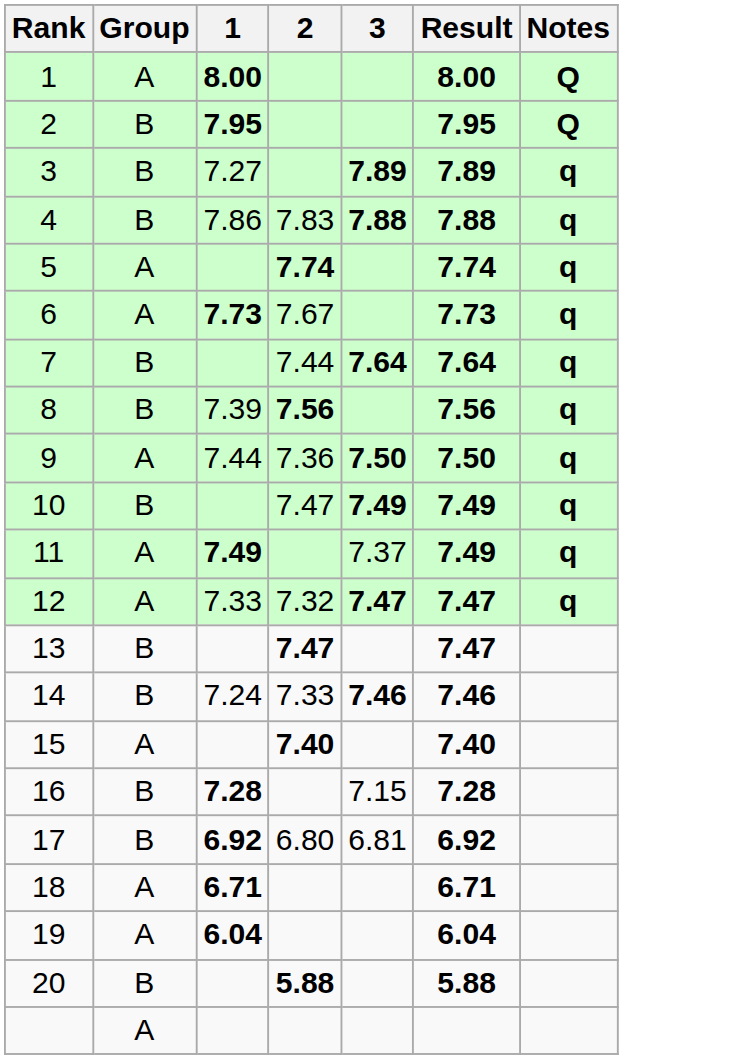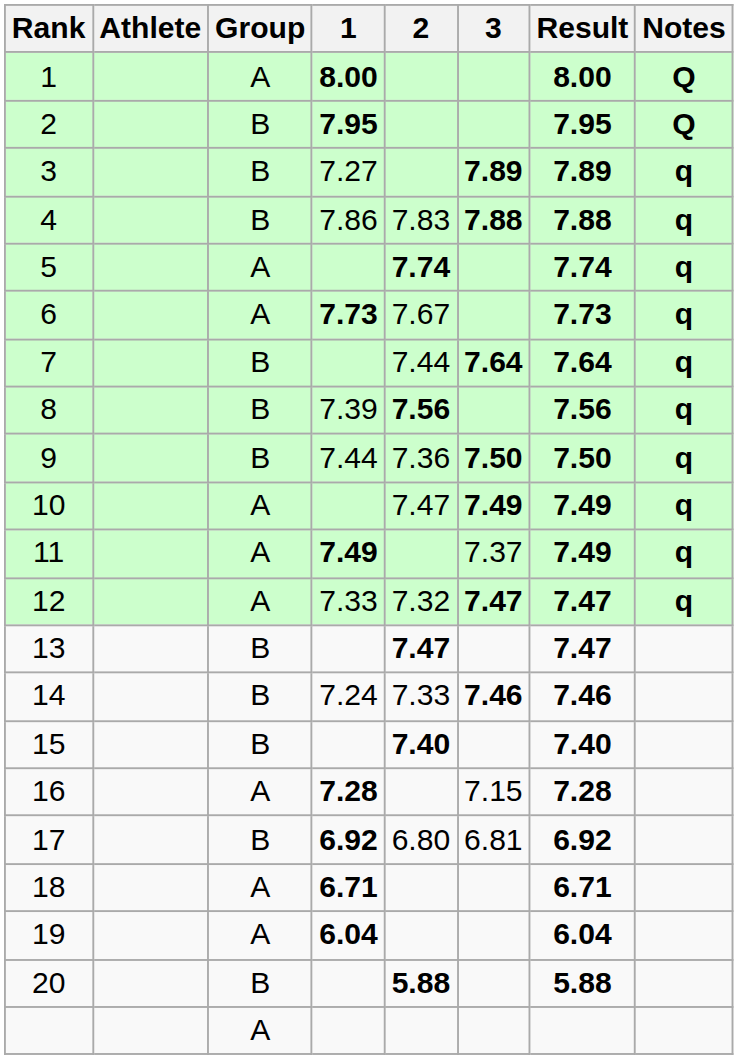 <table class="wikitable sortable" style="text-align:center">
 <tr>
 <th>Rank</th>
+<th>Athlete</th>
 <th>Group</th>
 <th>1</th>
 <th>2</th>
 <th>3</th>
 <th>Result</th>
 <th>Notes</th>
 </tr>
 <tr bgcolor=ccffcc>
 <td>1</td>
+<td align=left></td>
 <td>A</td>
 <td><strong>8.00</strong></td>
 <td></td>
 <td></td>
 <td><strong>8.00</strong></td>
 <td><strong>Q</strong></td>
 </tr>
 <tr bgcolor=ccffcc>
 <td>2</td>
+<td align=left></td>
 <td>B</td>
 <td><strong>7.95</strong></td>
 <td></td>
 <td></td>
 <td><strong>7.95</strong></td>
 <td><strong>Q</strong></td>
 </tr>
 <tr bgcolor=ccffcc>
 <td>3</td>
+<td align=left></td>
 <td>B</td>
 <td>7.27</td>
 <td></td>
 <td><strong>7.89</strong></td>
 <td><strong>7.89</strong></td>
 <td><strong>q</strong></td>
 </tr>
 <tr bgcolor=ccffcc>
 <td>4</td>
+<td align=left></td>
 <td>B</td>
 <td>7.86</td>
 <td>7.83</td>
 <td><strong>7.88</strong></td>
 <td><strong>7.88</strong></td>
 <td><strong>q</strong></td>
 </tr>
 <tr bgcolor=ccffcc>
 <td>5</td>
+<td align=left></td>
 <td>A</td>
 <td></td>
 <td><strong>7.74</strong></td>
 <td></td>
 <td><strong>7.74</strong></td>
 <td><strong>q</strong></td>
 </tr>
 <tr bgcolor=ccffcc>
 <td>6</td>
+<td align=left></td>
 <td>A</td>
 <td><strong>7.73</strong></td>
 <td>7.67</td>
 <td></td>
 <td><strong>7.73</strong></td>
 <td><strong>q</strong></td>
 </tr>
 <tr bgcolor=ccffcc>
 <td>7</td>
+<td align=left></td>
 <td>B</td>
 <td></td>
 <td>7.44</td>
 <td><strong>7.64</strong></td>
 <td><strong>7.64</strong></td>
 <td><strong>q</strong></td>
 </tr>
 <tr bgcolor=ccffcc>
 <td>8</td>
+<td align=left></td>
 <td>B</td>
 <td>7.39</td>
 <td><strong>7.56</strong></td>
 <td></td>
 <td><strong>7.56</strong></td>
 <td><strong>q</strong></td>
 </tr>
 <tr bgcolor=ccffcc>
 <td>9</td>
-<td>A</td>
+<td align=left></td>
+<td>B</td>
 <td>7.44</td>
 <td>7.36</td>
 <td><strong>7.50</strong></td>
 <td><strong>7.50</strong></td>
 <td><strong>q</strong></td>
 </tr>
 <tr bgcolor=ccffcc>
 <td>10</td>
-<td>B</td>
+<td align=left></td>
+<td>A</td>
 <td></td>
 <td>7.47</td>
 <td><strong>7.49</strong></td>
 <td><strong>7.49</strong></td>
 <td><strong>q</strong></td>
 </tr>
 <tr bgcolor=ccffcc>
 <td>11</td>
+<td align=left></td>
 <td>A</td>
 <td><strong>7.49</strong></td>
 <td></td>
 <td>7.37</td>
 <td><strong>7.49</strong></td>
 <td><strong>q</strong></td>
 </tr>
 <tr bgcolor=ccffcc>
 <td>12</td>
+<td align=left></td>
 <td>A</td>
 <td>7.33</td>
 <td>7.32</td>
 <td><strong>7.47</strong></td>
 <td><strong>7.47</strong></td>
 <td><strong>q</strong></td>
 </tr>
 <tr>
 <td>13</td>
+<td align=left></td>
 <td>B</td>
 <td></td>
 <td><strong>7.47</strong></td>
 <td></td>
 <td><strong>7.47</strong></td>
 <td></td>
 </tr>
 <tr>
 <td>14</td>
+<td align=left></td>
 <td>B</td>
 <td>7.24</td>
 <td>7.33</td>
 <td><strong>7.46</strong></td>
 <td><strong>7.46</strong></td>
 <td></td>
 </tr>
 <tr>
 <td>15</td>
-<td>A</td>
+<td align=left></td>
+<td>B</td>
 <td></td>
 <td><strong>7.40</strong></td>
 <td></td>
 <td><strong>7.40</strong></td>
 <td></td>
 </tr>
 <tr>
 <td>16</td>
-<td>B</td>
+<td align=left></td>
+<td>A</td>
 <td><strong>7.28</strong></td>
 <td></td>
 <td>7.15</td>
 <td><strong>7.28</strong></td>
 <td></td>
 </tr>
 <tr>
 <td>17</td>
+<td align=left></td>
 <td>B</td>
 <td><strong>6.92</strong></td>
 <td>6.80</td>
 <td>6.81</td>
 <td><strong>6.92</strong></td>
 <td></td>
 </tr>
 <tr>
 <td>18</td>
+<td align=left></td>
 <td>A</td>
 <td><strong>6.71</strong></td>
 <td></td>
 <td></td>
 <td><strong>6.71</strong></td>
 <td></td>
 </tr>
 <tr>
 <td>19</td>
+<td align=left></td>
 <td>A</td>
 <td><strong>6.04</strong></td>
 <td></td>
 <td></td>
 <td><strong>6.04</strong></td>
 <td></td>
 </tr>
 <tr>
 <td>20</td>
+<td align=left></td>
 <td>B</td>
 <td></td>
 <td><strong>5.88</strong></td>
 <td></td>
 <td><strong>5.88</strong></td>
 <td></td>
 </tr>
 <tr>
 <td></td>
+<td align=left></td>
 <td>A</td>
 <td></td>
 <td></td>
 <td></td>
 <td></td>
 <td></td>
 </tr>
 </table>
